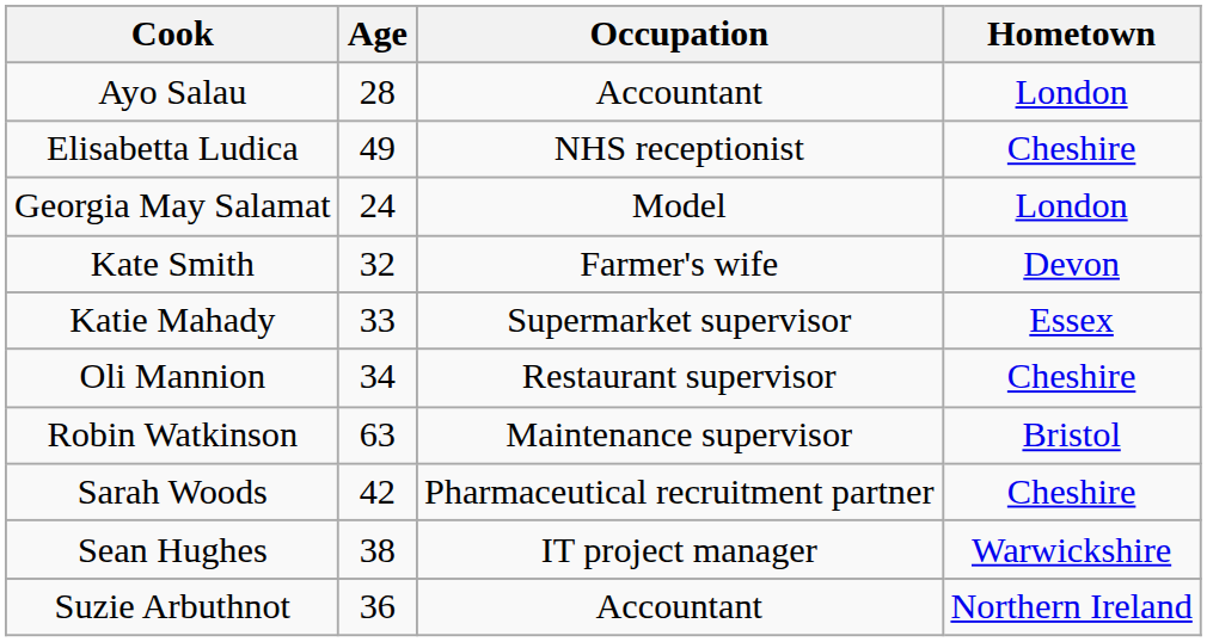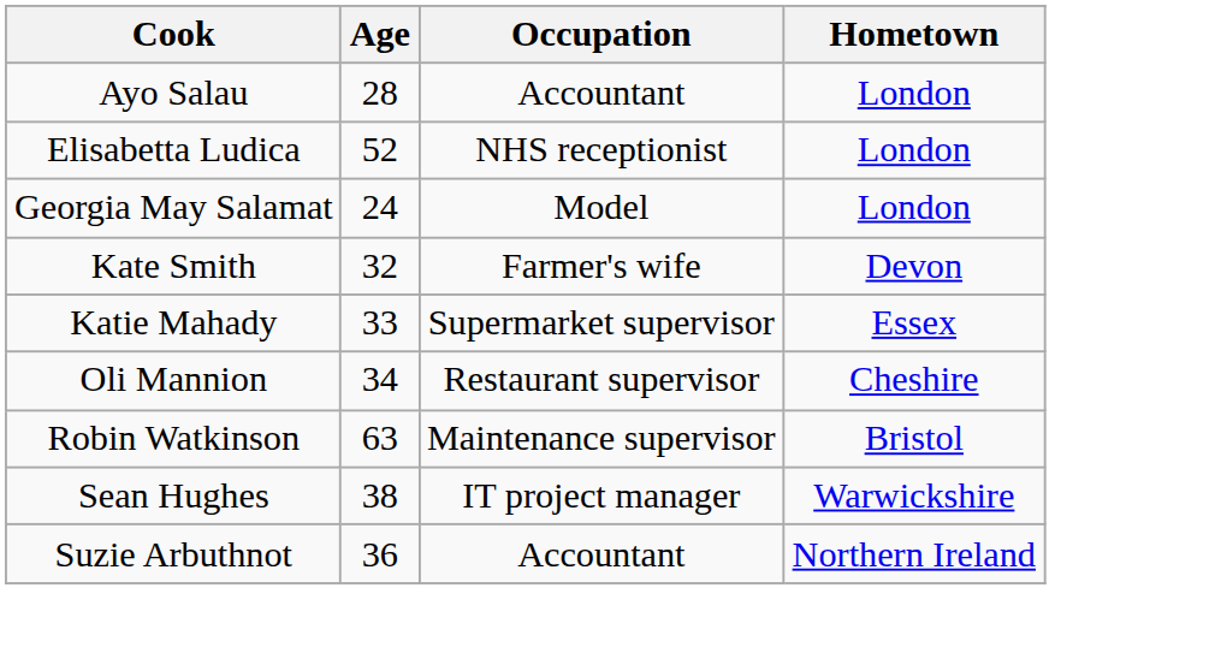 <table class="wikitable" style="text-align:center">
 <tr>
 <th>Cook</th>
 <th>Age</th>
 <th>Occupation</th>
 <th>Hometown</th>
 </tr>
 <tr>
 <td>Ayo Salau</td>
 <td>28</td>
 <td>Accountant</td>
 <td><a href='#'>London</a></td>
 </tr>
 <tr>
 <td>Elisabetta Ludica</td>
-<td>49</td>
+<td>52</td>
 <td>NHS receptionist</td>
-<td><a href='#'>Cheshire</a></td>
+<td><a href='#'>London</a></td>
 </tr>
 <tr>
 <td>Georgia May Salamat</td>
 <td>24</td>
 <td>Model</td>
 <td><a href='#'>London</a></td>
 </tr>
 <tr>
 <td>Kate Smith</td>
 <td>32</td>
 <td>Farmer's wife</td>
 <td><a href='#'>Devon</a></td>
 </tr>
 <tr>
 <td>Katie Mahady</td>
 <td>33</td>
 <td>Supermarket supervisor</td>
 <td><a href='#'>Essex</a></td>
 </tr>
 <tr>
 <td>Oli Mannion</td>
 <td>34</td>
 <td>Restaurant supervisor</td>
 <td><a href='#'>Cheshire</a></td>
 </tr>
 <tr>
 <td>Robin Watkinson</td>
 <td>63</td>
 <td>Maintenance supervisor</td>
 <td><a href='#'>Bristol</a></td>
 </tr>
 <tr>
-<td>Sarah Woods</td>
-<td>42</td>
-<td>Pharmaceutical recruitment partner</td>
-<td><a href='#'>Cheshire</a></td>
-</tr>
-<tr>
 <td>Sean Hughes</td>
 <td>38</td>
 <td>IT project manager</td>
 <td><a href='#'>Warwickshire</a></td>
 </tr>
 <tr>
 <td>Suzie Arbuthnot</td>
 <td>36</td>
 <td>Accountant</td>
 <td><a href='#'>Northern Ireland</a></td>
 </tr>
 </table>
